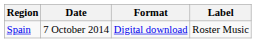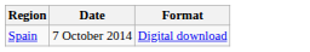 <table class=wikitable>
 <tr>
 <th>Region</th>
 <th>Date</th>
 <th>Format</th>
-<th>Label</th>
 </tr>
 <tr>
 <td><a href='#'>Spain</a></td>
 <td>7 October 2014</td>
 <td><a href='#'>Digital download</a></td>
-<td>Roster Music</td>
 </tr>
 </table>
